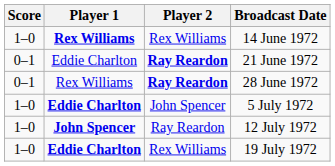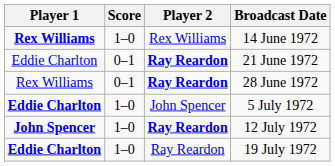 <table class="wikitable" style="text-align: center">
 <tr>
+<th>Player 1</th>
 <th>Score</th>
-<th>Player 1</th>
 <th>Player 2</th>
 <th>Broadcast Date</th>
 </tr>
 <tr>
+<td> <strong><a href='#'>Rex Williams</a></strong></td>
 <td>1–0</td>
-<td> <strong><a href='#'>Rex Williams</a></strong></td>
 <td> <a href='#'>Rex Williams</a></td>
 <td>14 June 1972</td>
 </tr>
 <tr>
+<td> <a href='#'>Eddie Charlton</a></td>
 <td>0–1</td>
-<td> <a href='#'>Eddie Charlton</a></td>
 <td> <strong><a href='#'>Ray Reardon</a></strong></td>
 <td>21 June 1972</td>
 </tr>
 <tr>
+<td> <a href='#'>Rex Williams</a></td>
 <td>0–1</td>
-<td> <a href='#'>Rex Williams</a></td>
 <td> <strong><a href='#'>Ray Reardon</a></strong></td>
 <td>28 June 1972</td>
 </tr>
 <tr>
+<td> <strong><a href='#'>Eddie Charlton</a></strong></td>
 <td>1–0</td>
-<td> <strong><a href='#'>Eddie Charlton</a></strong></td>
 <td> <a href='#'>John Spencer</a></td>
 <td>5 July 1972</td>
 </tr>
 <tr>
+<td> <strong><a href='#'>John Spencer</a></strong></td>
 <td>1–0</td>
-<td> <strong><a href='#'>John Spencer</a></strong></td>
-<td> <a href='#'>Ray Reardon</a></td>
+<td><strong> <a href='#'>Ray Reardon</a></strong></td>
 <td>12 July 1972</td>
 </tr>
 <tr>
+<td> <strong><a href='#'>Eddie Charlton</a></strong></td>
 <td>1–0</td>
-<td> <strong><a href='#'>Eddie Charlton</a></strong></td>
-<td> <a href='#'>Rex Williams</a></td>
+<td> <a href='#'>Ray Reardon</a></td>
 <td>19 July 1972</td>
 </tr>
 </table>
